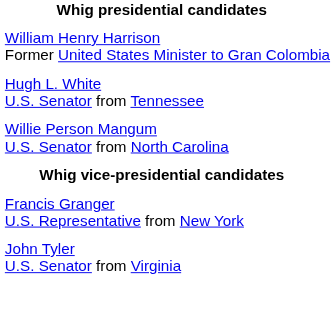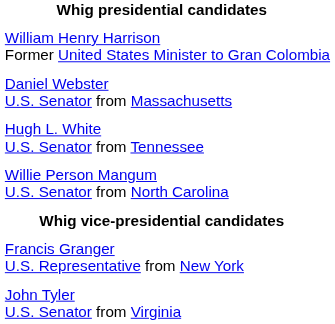 <table align=left cellspacing=10>
 <tr>
 <th colspan=2>Whig presidential candidates</th>
 </tr>
 <tr>
 <td></td>
 <td><a href='#'>William Henry Harrison</a><br>Former <a href='#'>United States Minister to Gran Colombia</a></td>
+</tr>
+<tr>
+<td></td>
+<td><a href='#'>Daniel Webster</a><br><a href='#'>U.S. Senator</a> from <a href='#'>Massachusetts</a></td>
 </tr>
 <tr>
 <td></td>
 <td><a href='#'>Hugh L. White</a><br><a href='#'>U.S. Senator</a> from <a href='#'>Tennessee</a></td>
 </tr>
 <tr>
 <td></td>
 <td><a href='#'>Willie Person Mangum</a><br><a href='#'>U.S. Senator</a> from <a href='#'>North Carolina</a></td>
 </tr>
 <tr>
 <th colspan=2>Whig vice-presidential candidates</th>
 </tr>
 <tr>
 <td></td>
 <td><a href='#'>Francis Granger</a><br><a href='#'>U.S. Representative</a> from <a href='#'>New York</a></td>
 </tr>
 <tr>
 <td></td>
 <td><a href='#'>John Tyler</a><br><a href='#'>U.S. Senator</a> from <a href='#'>Virginia</a></td>
 </tr>
 </table>
